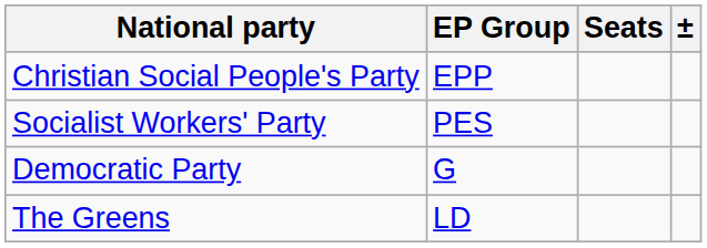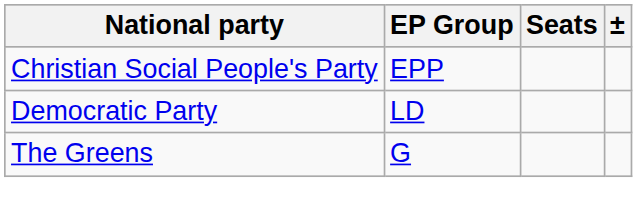 <table class="wikitable">
 <tr>
 <th>National party</th>
 <th>EP Group</th>
 <th>Seats</th>
 <th>±</th>
 </tr>
 <tr>
 <td> <a href='#'>Christian Social People's Party</a></td>
 <td> <a href='#'>EPP</a></td>
 <td></td>
 <td></td>
 </tr>
 <tr>
-<td> <a href='#'>Socialist Workers' Party</a></td>
-<td> <a href='#'>PES</a></td>
-<td></td>
-<td></td>
-</tr>
-<tr>
 <td> <a href='#'>Democratic Party</a></td>
-<td> <a href='#'>G</a></td>
+<td> <a href='#'>LD</a></td>
 <td></td>
 <td></td>
 </tr>
 <tr>
 <td> <a href='#'>The Greens</a></td>
-<td> <a href='#'>LD</a></td>
+<td> <a href='#'>G</a></td>
 <td></td>
 <td></td>
 </tr>
 </table>
